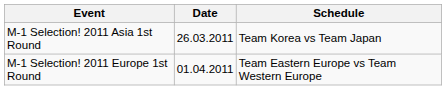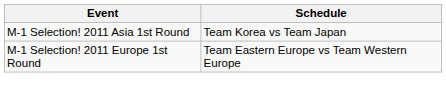 <table class="wikitable" border="1">
 <tr>
 <th>Event</th>
-<th>Date</th>
 <th>Schedule</th>
 </tr>
 <tr>
 <td>M-1 Selection! 2011 Asia 1st Round</td>
-<td>26.03.2011</td>
 <td>Team Korea vs Team Japan</td>
 </tr>
 <tr>
 <td>M-1 Selection! 2011 Europe 1st Round</td>
-<td>01.04.2011</td>
 <td>Team Eastern Europe vs Team Western Europe</td>
 </tr>
 </table>
